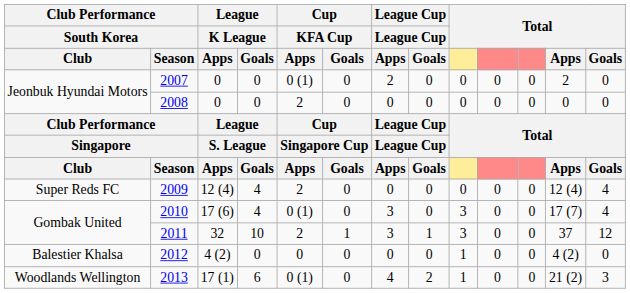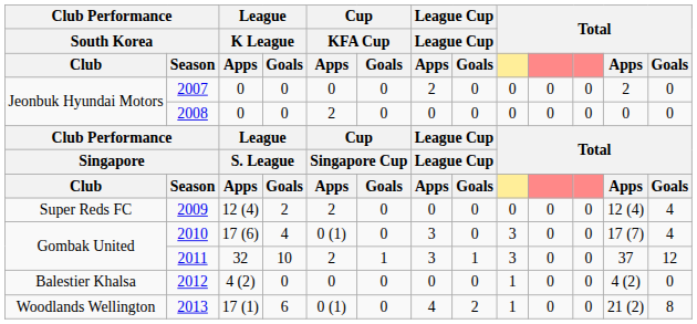 <table class="wikitable" style="text-align:center">
 <tr>
 <th colspan="2">Club Performance</th>
 <th colspan="2">League</th>
 <th colspan="2">Cup</th>
 <th colspan="2">League Cup</th>
 <th colspan="5" rowspan="2">Total</th>
 </tr>
 <tr>
 <th colspan="2">South Korea</th>
 <th colspan="2">K League</th>
 <th colspan="2">KFA Cup</th>
 <th colspan="2">League Cup</th>
 </tr>
 <tr>
 <th>Club</th>
 <th>Season</th>
 <th>Apps</th>
 <th>Goals</th>
 <th>Apps</th>
 <th>Goals</th>
 <th>Apps</th>
 <th>Goals</th>
 <th style="width:25px; background:#fe9;"></th>
 <th style="width:40px; background:#ff8888;"></th>
 <th style="width:25px; background:#ff8888;"></th>
 <th>Apps</th>
 <th>Goals</th>
 </tr>
 <tr>
 <td rowspan="2">Jeonbuk Hyundai Motors</td>
 <td><a href='#'>2007</a></td>
 <td>0</td>
 <td>0</td>
-<td>0 (1)</td>
+<td>0</td>
 <td>0</td>
 <td>2</td>
 <td>0</td>
 <td>0</td>
 <td>0</td>
 <td>0</td>
 <td>2</td>
 <td>0</td>
 </tr>
 <tr>
 <td><a href='#'>2008</a></td>
 <td>0</td>
 <td>0</td>
 <td>2</td>
 <td>0</td>
 <td>0</td>
 <td>0</td>
 <td>0</td>
 <td>0</td>
 <td>0</td>
 <td>0</td>
 <td>0</td>
 </tr>
 <tr>
 <th colspan="2">Club Performance</th>
 <th colspan="2">League</th>
 <th colspan="2">Cup</th>
 <th colspan="2">League Cup</th>
 <th colspan="5" rowspan="2">Total</th>
 </tr>
 <tr>
 <th colspan="2">Singapore</th>
 <th colspan="2">S. League</th>
 <th colspan="2">Singapore Cup</th>
 <th colspan="2">League Cup</th>
 </tr>
 <tr>
 <th>Club</th>
 <th>Season</th>
 <th>Apps</th>
 <th>Goals</th>
 <th>Apps</th>
 <th>Goals</th>
 <th>Apps</th>
 <th>Goals</th>
 <th style="width:25px; background:#fe9;"></th>
 <th style="width:40px; background:#ff8888;"></th>
 <th style="width:25px; background:#ff8888;"></th>
 <th>Apps</th>
 <th>Goals</th>
 </tr>
 <tr>
 <td rowspan="1">Super Reds FC</td>
 <td><a href='#'>2009</a></td>
 <td>12 (4)</td>
-<td>4</td>
+<td>2</td>
 <td>2</td>
 <td>0</td>
 <td>0</td>
 <td>0</td>
 <td>0</td>
 <td>0</td>
 <td>0</td>
 <td>12 (4)</td>
 <td>4</td>
 </tr>
 <tr>
 <td rowspan="2">Gombak United</td>
 <td><a href='#'>2010</a></td>
 <td>17 (6)</td>
 <td>4</td>
 <td>0 (1)</td>
 <td>0</td>
 <td>3</td>
 <td>0</td>
 <td>3</td>
 <td>0</td>
 <td>0</td>
 <td>17 (7)</td>
 <td>4</td>
 </tr>
 <tr>
 <td><a href='#'>2011</a></td>
 <td>32</td>
 <td>10</td>
 <td>2</td>
 <td>1</td>
 <td>3</td>
 <td>1</td>
 <td>3</td>
 <td>0</td>
 <td>0</td>
 <td>37</td>
 <td>12</td>
 </tr>
 <tr>
 <td rowspan="1">Balestier Khalsa</td>
 <td><a href='#'>2012</a></td>
 <td>4 (2)</td>
 <td>0</td>
 <td>0</td>
 <td>0</td>
 <td>0</td>
 <td>0</td>
 <td>1</td>
 <td>0</td>
 <td>0</td>
 <td>4 (2)</td>
 <td>0</td>
 </tr>
 <tr>
 <td rowspan="1">Woodlands Wellington</td>
 <td><a href='#'>2013</a></td>
 <td>17 (1)</td>
 <td>6</td>
 <td>0 (1)</td>
 <td>0</td>
 <td>4</td>
 <td>2</td>
 <td>1</td>
 <td>0</td>
 <td>0</td>
 <td>21 (2)</td>
-<td>3</td>
+<td>8</td>
 </tr>
 </table>
